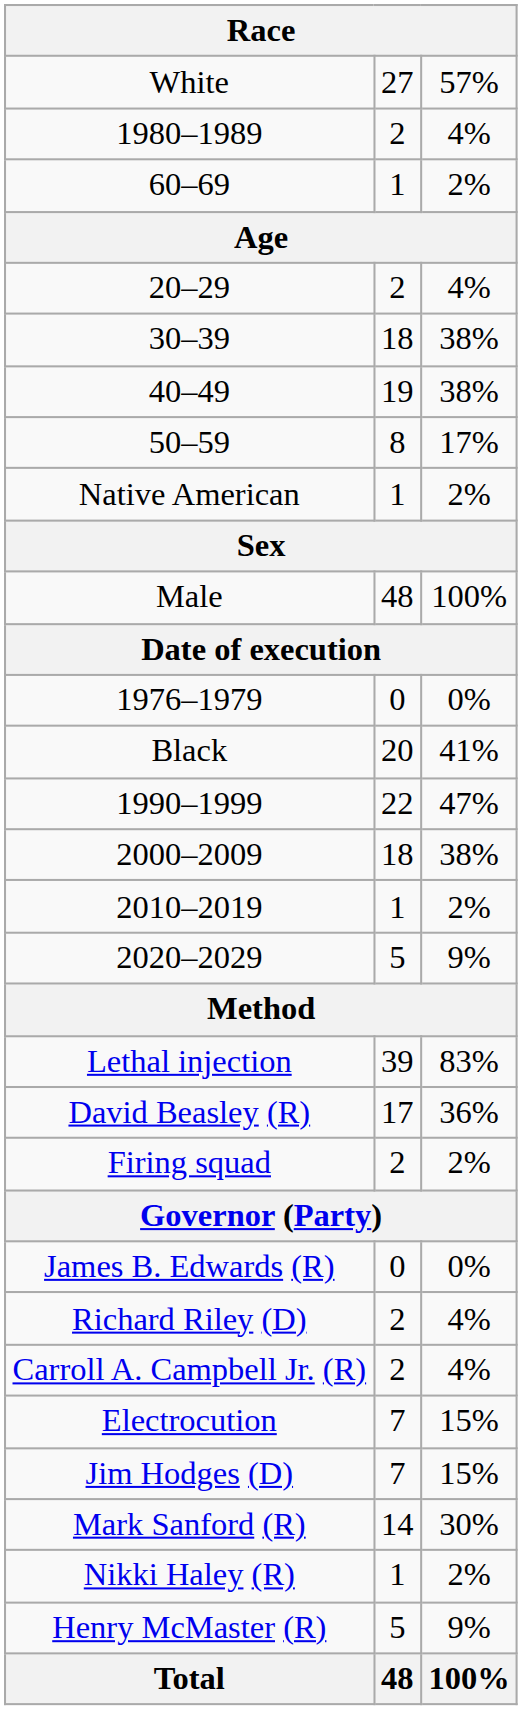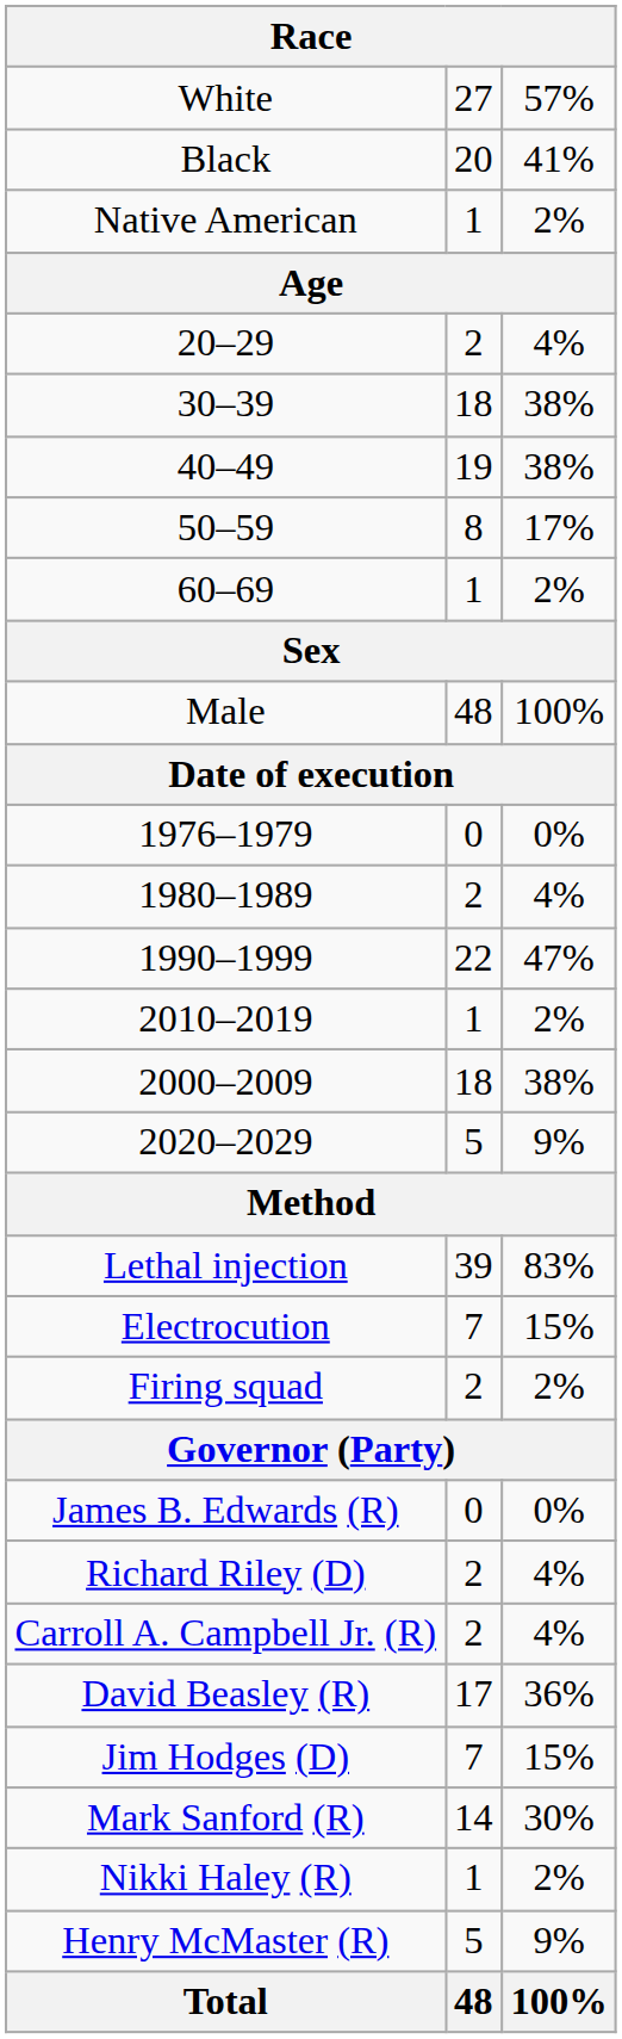 <table class="wikitable" style="text-align:center;">
 <tr>
 <th colspan="3">Race</th>
 </tr>
 <tr>
 <td>White</td>
 <td>27</td>
 <td>57%</td>
 </tr>
 <tr>
-<td>1980–1989</td>
-<td>2</td>
-<td>4%</td>
+<td>Black</td>
+<td>20</td>
+<td>41%</td>
 </tr>
 <tr>
-<td>60–69</td>
+<td>Native American</td>
 <td>1</td>
 <td>2%</td>
 </tr>
 <tr>
 <th colspan="3">Age</th>
 </tr>
 <tr>
 <td>20–29</td>
 <td>2</td>
 <td>4%</td>
 </tr>
 <tr>
 <td>30–39</td>
 <td>18</td>
 <td>38%</td>
 </tr>
 <tr>
 <td>40–49</td>
 <td>19</td>
 <td>38%</td>
 </tr>
 <tr>
 <td>50–59</td>
 <td>8</td>
 <td>17%</td>
 </tr>
 <tr>
-<td>Native American</td>
+<td>60–69</td>
 <td>1</td>
 <td>2%</td>
 </tr>
 <tr>
 <th colspan="3">Sex</th>
 </tr>
 <tr>
 <td>Male</td>
 <td>48</td>
 <td>100%</td>
 </tr>
 <tr>
 <th colspan="3">Date of execution</th>
 </tr>
 <tr>
 <td>1976–1979</td>
 <td>0</td>
 <td>0%</td>
 </tr>
 <tr>
-<td>Black</td>
-<td>20</td>
-<td>41%</td>
+<td>1980–1989</td>
+<td>2</td>
+<td>4%</td>
 </tr>
 <tr>
 <td>1990–1999</td>
 <td>22</td>
 <td>47%</td>
 </tr>
 <tr>
+<td>2010–2019</td>
+<td>1</td>
+<td>2%</td>
+</tr>
+<tr>
 <td>2000–2009</td>
 <td>18</td>
 <td>38%</td>
-</tr>
-<tr>
-<td>2010–2019</td>
-<td>1</td>
-<td>2%</td>
 </tr>
 <tr>
 <td>2020–2029</td>
 <td>5</td>
 <td>9%</td>
 </tr>
 <tr>
 <th colspan="3">Method</th>
 </tr>
 <tr>
 <td><a href='#'>Lethal injection</a></td>
 <td>39</td>
 <td>83%</td>
 </tr>
 <tr>
-<td><a href='#'>David Beasley</a> <a href='#'>(R)</a></td>
-<td>17</td>
-<td>36%</td>
+<td><a href='#'>Electrocution</a></td>
+<td>7</td>
+<td>15%</td>
 </tr>
 <tr>
 <td><a href='#'>Firing squad</a></td>
 <td>2</td>
 <td>2%</td>
 </tr>
 <tr>
 <th colspan="3"><a href='#'>Governor</a> (<a href='#'>Party</a>)</th>
 </tr>
 <tr>
 <td><a href='#'>James B. Edwards</a> <a href='#'>(R)</a></td>
 <td>0</td>
 <td>0%</td>
 </tr>
 <tr>
 <td><a href='#'>Richard Riley</a> <a href='#'>(D)</a></td>
 <td>2</td>
 <td>4%</td>
 </tr>
 <tr>
 <td><a href='#'>Carroll A. Campbell Jr.</a> <a href='#'>(R)</a></td>
 <td>2</td>
 <td>4%</td>
 </tr>
 <tr>
-<td><a href='#'>Electrocution</a></td>
-<td>7</td>
-<td>15%</td>
+<td><a href='#'>David Beasley</a> <a href='#'>(R)</a></td>
+<td>17</td>
+<td>36%</td>
 </tr>
 <tr>
 <td><a href='#'>Jim Hodges</a> <a href='#'>(D)</a></td>
 <td>7</td>
 <td>15%</td>
 </tr>
 <tr>
 <td><a href='#'>Mark Sanford</a> <a href='#'>(R)</a></td>
 <td>14</td>
 <td>30%</td>
 </tr>
 <tr>
 <td><a href='#'>Nikki Haley</a> <a href='#'>(R)</a></td>
 <td>1</td>
 <td>2%</td>
 </tr>
 <tr>
 <td><a href='#'>Henry McMaster</a> <a href='#'>(R)</a></td>
 <td>5</td>
 <td>9%</td>
 </tr>
 <tr>
 <th>Total</th>
 <th>48</th>
 <th>100%</th>
 </tr>
 </table>
